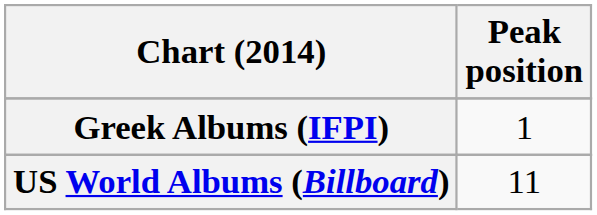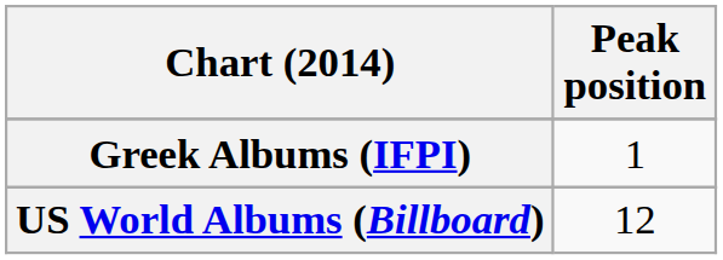 <table class="wikitable sortable plainrowheaders" style="text-align:center;">
 <tr>
 <th scope="col">Chart (2014)</th>
 <th scope="col">Peak<br>position</th>
 </tr>
 <tr>
 </tr>
 <tr>
 </tr>
 <tr>
 </tr>
 <tr>
 </tr>
 <tr>
 </tr>
 <tr>
 <th scope="row">Greek Albums (<a href='#'>IFPI</a>)</th>
 <td>1</td>
 </tr>
 <tr>
 </tr>
 <tr>
 </tr>
 <tr>
 <th scope="row">US <a href='#'>World Albums</a> (<em><a href='#'>Billboard</a></em>)</th>
-<td>11</td>
+<td>12</td>
 </tr>
 </table>
